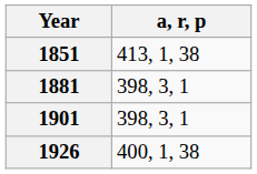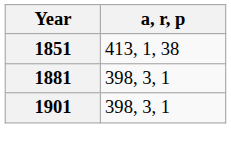 <table class="wikitable" style="margin:0 0 0 3em; border:1px solid darkgrey;">
 <tr>
 <th style="width:75px;">Year</th>
 <th style="width:100px;">a, r, p</th>
 </tr>
 <tr>
 <th>1851</th>
 <td>413, 1, 38 </td>
 </tr>
 <tr>
 <th>1881</th>
 <td>398, 3, 1 </td>
 </tr>
 <tr>
 <th>1901</th>
 <td>398, 3, 1 </td>
 </tr>
-<tr>
-<th>1926</th>
-<td>400, 1, 38 </td>
-</tr>
 </table>
